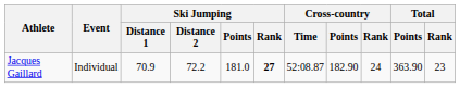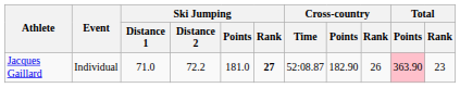 <table class="wikitable" style="font-size:90%">
 <tr>
 <th rowspan="2">Athlete</th>
 <th rowspan="2">Event</th>
 <th colspan="4">Ski Jumping</th>
 <th colspan="3">Cross-country</th>
 <th colspan="2">Total</th>
 </tr>
 <tr>
 <th>Distance 1</th>
 <th>Distance 2</th>
 <th>Points</th>
 <th>Rank</th>
 <th>Time</th>
 <th>Points</th>
 <th>Rank</th>
 <th>Points</th>
 <th>Rank</th>
 </tr>
 <tr>
 <td><a href='#'>Jacques Gaillard</a></td>
 <td>Individual</td>
-<td align="center">70.9</td>
+<td align="center">71.0</td>
 <td align="center">72.2</td>
 <td align="center">181.0</td>
 <td align="center"><strong>27</strong></td>
 <td align="center">52:08.87</td>
 <td align="center">182.90</td>
-<td align="center">24</td>
-<td align="center">363.90</td>
+<td align="center">26</td>
+<td align="center" style="background: pink;">363.90</td>
 <td align="center">23</td>
 </tr>
 </table>
